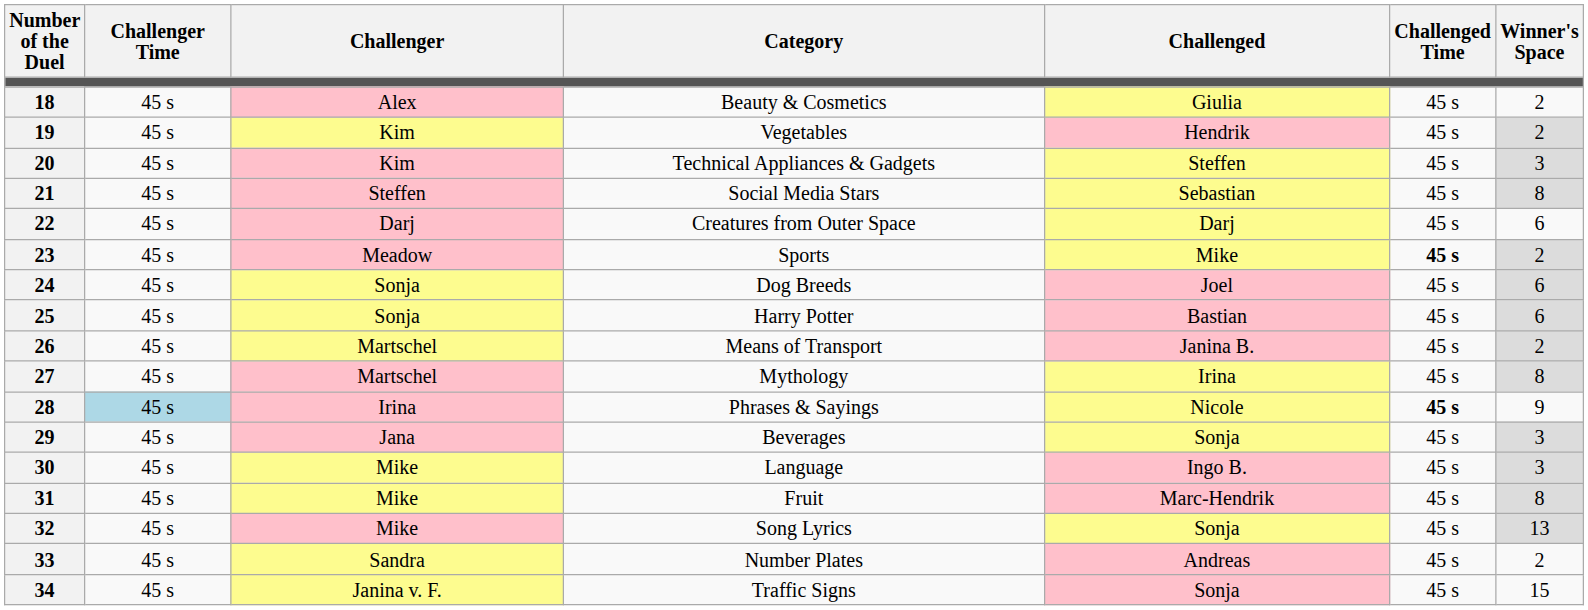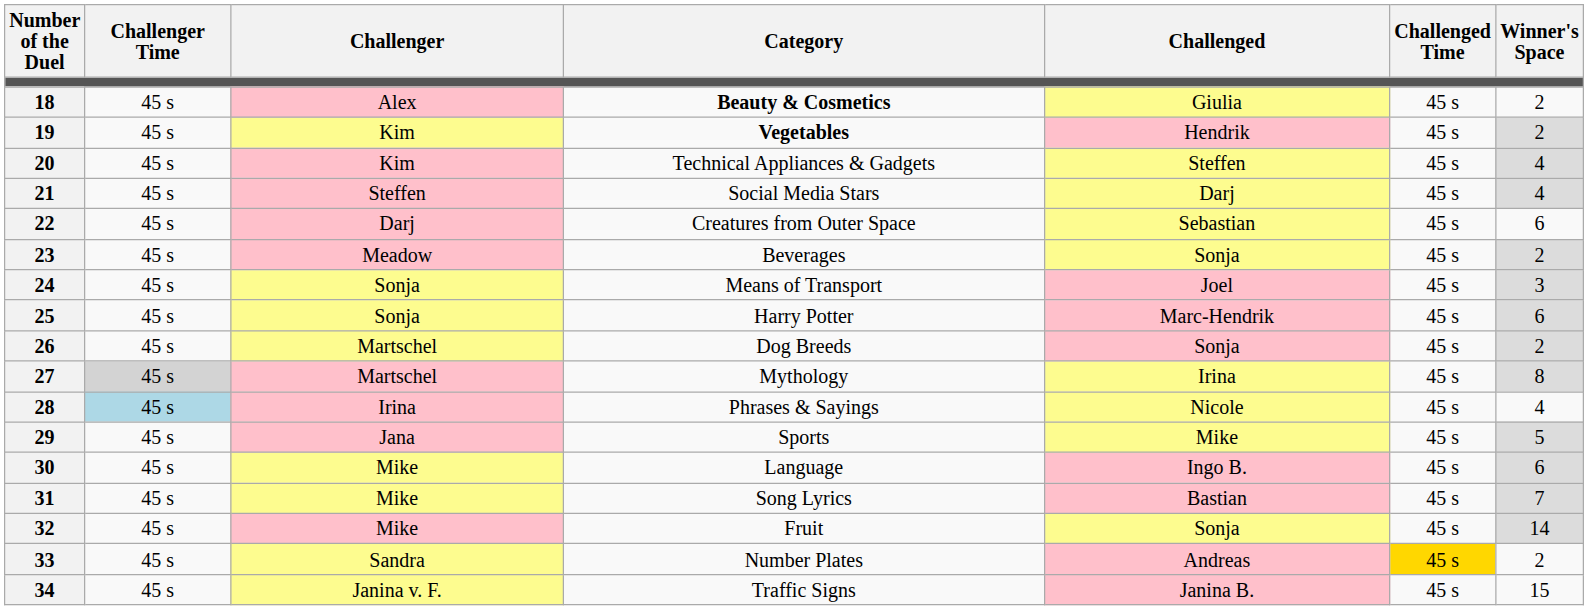 <table class="wikitable" style="text-align:center; line-height:17px; width:100%">
 <tr>
 <th rowspan="1" scope="col" style="width:02%">Number of the Duel</th>
 <th rowspan="1" scope="col" style="width:10%">Challenger Time</th>
 <th rowspan="1" scope="col" style="width:25%">Challenger</th>
 <th rowspan="1" scope="col" style="width:37%">Category</th>
 <th rowspan="1" scope="col" style="width:31%">Challenged</th>
 <th rowspan="1" scope="col" style="width:10%">Challenged Time</th>
 <th rowspan="1" scope="col" style="width:25%">Winner's Space</th>
 </tr>
 <tr>
 <td colspan="7" style="background:#555"></td>
 </tr>
 <tr>
 <th>18</th>
 <td>45 s</td>
 <td style="background:pink; ">Alex</td>
-<td>Beauty & Cosmetics</td>
+<td><strong>Beauty & Cosmetics</strong></td>
 <td style="background:#fdfc8f;">Giulia</td>
 <td>45 s</td>
 <td>2</td>
 </tr>
 <tr>
 <th>19</th>
 <td>45 s</td>
 <td style="background:#fdfc8f; ">Kim</td>
-<td>Vegetables</td>
+<td><strong>Vegetables</strong></td>
 <td style="background:pink;">Hendrik</td>
 <td>45 s</td>
 <td style="background:#DCDCDC; ">2</td>
 </tr>
 <tr>
 <th>20</th>
 <td>45 s</td>
 <td style="background:pink; ">Kim</td>
 <td>Technical Appliances & Gadgets</td>
 <td style="background:#fdfc8f;">Steffen</td>
 <td>45 s</td>
-<td style="background:#DCDCDC; ">3</td>
+<td style="background:#DCDCDC; ">4</td>
 </tr>
 <tr>
 <th>21</th>
 <td>45 s</td>
 <td style="background:pink; ">Steffen</td>
 <td>Social Media Stars</td>
-<td style="background:#fdfc8f;">Sebastian</td>
+<td style="background:#fdfc8f;">Darj</td>
 <td>45 s</td>
-<td style="background:#DCDCDC; ">8</td>
+<td style="background:#DCDCDC; ">4</td>
 </tr>
 <tr>
 <th>22</th>
 <td>45 s</td>
 <td style="background:pink; ">Darj</td>
 <td>Creatures from Outer Space</td>
-<td style="background:#fdfc8f;">Darj</td>
+<td style="background:#fdfc8f;">Sebastian</td>
 <td>45 s</td>
 <td>6</td>
 </tr>
 <tr>
 <th>23</th>
 <td>45 s</td>
 <td style="background:pink; ">Meadow</td>
-<td>Sports</td>
-<td style="background:#fdfc8f;">Mike</td>
-<td><strong>45 s</strong></td>
+<td>Beverages</td>
+<td style="background:#fdfc8f;">Sonja</td>
+<td>45 s</td>
 <td style="background:#DCDCDC; ">2</td>
 </tr>
 <tr>
 <th>24</th>
 <td>45 s</td>
 <td style="background:#fdfc8f; ">Sonja</td>
-<td>Dog Breeds</td>
+<td>Means of Transport</td>
 <td style="background:pink;">Joel</td>
 <td>45 s</td>
-<td style="background:#DCDCDC; ">6</td>
+<td style="background:#DCDCDC; ">3</td>
 </tr>
 <tr>
 <th>25</th>
 <td>45 s</td>
 <td style="background:#fdfc8f; ">Sonja</td>
 <td>Harry Potter</td>
-<td style="background:pink;">Bastian</td>
+<td style="background:pink;">Marc-Hendrik</td>
 <td>45 s</td>
 <td style="background:#DCDCDC; ">6</td>
 </tr>
 <tr>
 <th>26</th>
 <td>45 s</td>
 <td style="background:#fdfc8f; ">Martschel</td>
-<td>Means of Transport</td>
-<td style="background:pink;">Janina B.</td>
+<td>Dog Breeds</td>
+<td style="background:pink;">Sonja</td>
 <td>45 s</td>
 <td style="background:#DCDCDC; ">2</td>
 </tr>
 <tr>
 <th>27</th>
-<td>45 s</td>
+<td style="background: lightgrey;">45 s</td>
 <td style="background:pink; ">Martschel</td>
 <td>Mythology</td>
 <td style="background:#fdfc8f;">Irina</td>
 <td>45 s</td>
 <td style="background:#DCDCDC; ">8</td>
 </tr>
 <tr>
 <th>28</th>
 <td style="background: lightblue;">45 s</td>
 <td style="background:pink; ">Irina</td>
 <td>Phrases & Sayings</td>
 <td style="background:#fdfc8f;">Nicole</td>
-<td><strong>45 s</strong></td>
-<td>9</td>
+<td>45 s</td>
+<td>4</td>
 </tr>
 <tr>
 <th>29</th>
 <td>45 s</td>
 <td style="background:pink; ">Jana</td>
-<td>Beverages</td>
-<td style="background:#fdfc8f;">Sonja</td>
+<td>Sports</td>
+<td style="background:#fdfc8f;">Mike</td>
 <td>45 s</td>
-<td style="background:#DCDCDC; ">3</td>
+<td style="background:#DCDCDC; ">5</td>
 </tr>
 <tr>
 <th>30</th>
 <td>45 s</td>
 <td style="background:#fdfc8f; ">Mike</td>
 <td>Language</td>
 <td style="background:pink;">Ingo B.</td>
 <td>45 s</td>
-<td style="background:#DCDCDC; ">3</td>
+<td style="background:#DCDCDC; ">6</td>
 </tr>
 <tr>
 <th>31</th>
 <td>45 s</td>
 <td style="background:#fdfc8f; ">Mike</td>
-<td>Fruit</td>
-<td style="background:pink;">Marc-Hendrik</td>
+<td>Song Lyrics</td>
+<td style="background:pink;">Bastian</td>
 <td>45 s</td>
-<td style="background:#DCDCDC; ">8</td>
+<td style="background:#DCDCDC; ">7</td>
 </tr>
 <tr>
 <th>32</th>
 <td>45 s</td>
 <td style="background:pink; ">Mike</td>
-<td>Song Lyrics</td>
+<td>Fruit</td>
 <td style="background:#fdfc8f;">Sonja</td>
 <td>45 s</td>
-<td style="background:#DCDCDC; ">13</td>
+<td style="background:#DCDCDC; ">14</td>
 </tr>
 <tr>
 <th>33</th>
 <td>45 s</td>
 <td style="background:#fdfc8f; ">Sandra</td>
 <td>Number Plates</td>
 <td style="background:pink;">Andreas</td>
-<td>45 s</td>
+<td style="background: gold;">45 s</td>
 <td>2</td>
 </tr>
 <tr>
 <th>34</th>
 <td>45 s</td>
 <td style="background:#fdfc8f; ">Janina v. F.</td>
 <td>Traffic Signs</td>
-<td style="background:pink;">Sonja</td>
+<td style="background:pink;">Janina B.</td>
 <td>45 s</td>
 <td>15</td>
 </tr>
 </table>
